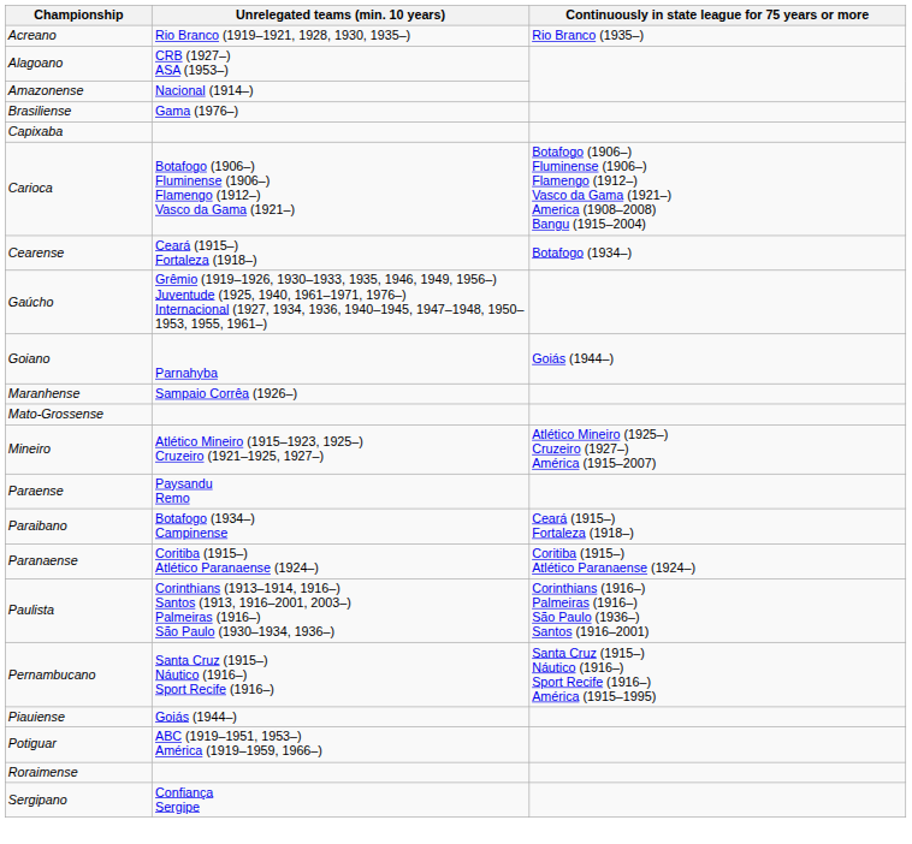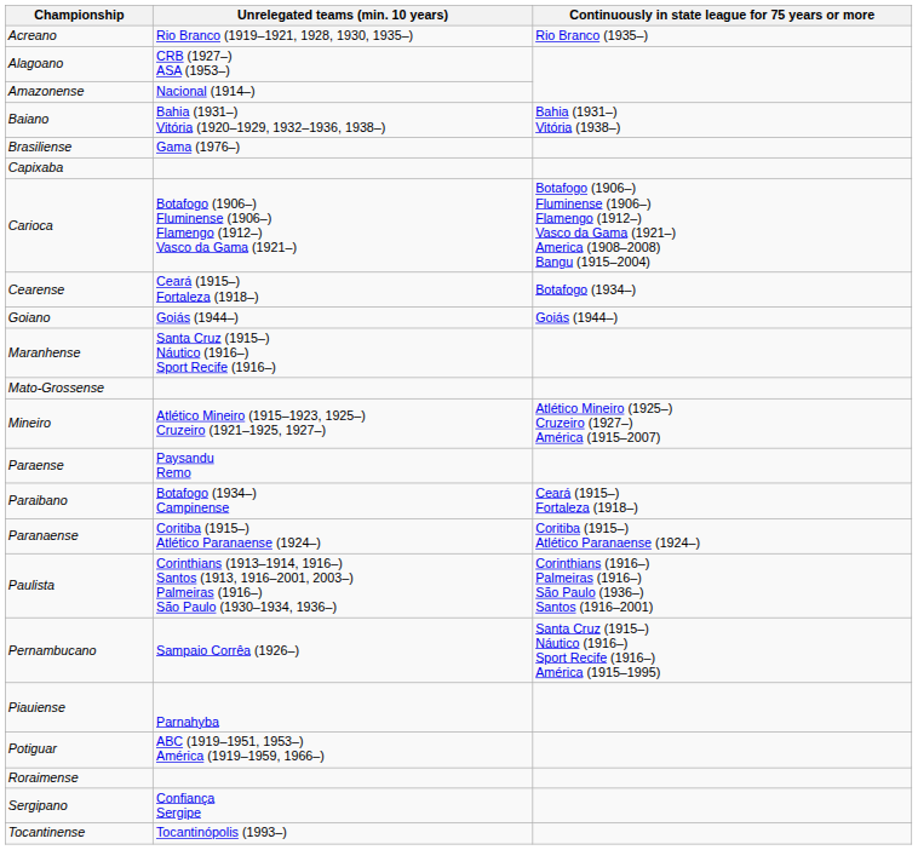 <table class="wikitable">
 <tr>
 <th width=175px>Championship</th>
 <th width=460px>Unrelegated teams (min. 10 years)</th>
 <th width=460px>Continuously in state league for 75 years or more</th>
 </tr>
 <tr>
 <td><em>Acreano</em></td>
 <td><a href='#'>Rio Branco</a> (1919–1921, 1928, 1930, 1935–)</td>
 <td><a href='#'>Rio Branco</a> (1935–)</td>
 </tr>
 <tr>
 <td><em>Alagoano</em></td>
 <td><a href='#'>CRB</a> (1927–) <br> <a href='#'>ASA</a> (1953–) <br></td>
 </tr>
 <tr>
 <td><em>Amazonense</em></td>
 <td><a href='#'>Nacional</a> (1914–)</td>
+</tr>
+<tr>
+<td><em>Baiano</em></td>
+<td><a href='#'>Bahia</a> (1931–) <br> <a href='#'>Vitória</a> (1920–1929, 1932–1936, 1938–)</td>
+<td><a href='#'>Bahia</a> (1931–) <br> <a href='#'>Vitória</a> (1938–)</td>
 </tr>
 <tr>
 <td><em>Brasiliense</em></td>
 <td><a href='#'>Gama</a> (1976–) <br></td>
 <td></td>
 </tr>
 <tr>
 <td><em>Capixaba</em></td>
 <td></td>
 </tr>
 <tr>
 <td><em>Carioca</em></td>
 <td><a href='#'>Botafogo</a> (1906–) <br> <a href='#'>Fluminense</a> (1906–) <br> <a href='#'>Flamengo</a> (1912–) <br> <a href='#'>Vasco da Gama</a> (1921–)</td>
 <td><a href='#'>Botafogo</a> (1906–) <br> <a href='#'>Fluminense</a> (1906–) <br> <a href='#'>Flamengo</a> (1912–) <br> <a href='#'>Vasco da Gama</a> (1921–) <br> <a href='#'>America</a> (1908–2008) <br> <a href='#'>Bangu</a> (1915–2004)</td>
 </tr>
 <tr>
 <td><em>Cearense</em></td>
 <td><a href='#'>Ceará</a> (1915–) <br> <a href='#'>Fortaleza</a> (1918–)</td>
 <td><a href='#'>Botafogo</a> (1934–)</td>
 </tr>
 <tr>
-<td><em>Gaúcho</em></td>
-<td><a href='#'>Grêmio</a> (1919–1926, 1930–1933, 1935, 1946, 1949, 1956–) <br> <a href='#'>Juventude</a> (1925, 1940, 1961–1971, 1976–) <br> <a href='#'>Internacional</a> (1927, 1934, 1936, 1940–1945, 1947–1948, 1950–1953, 1955, 1961–)</td>
-<td></td>
-</tr>
-<tr>
 <td><em>Goiano</em></td>
-<td><br><br> <a href='#'>Parnahyba</a></td>
+<td><a href='#'>Goiás</a> (1944–)</td>
 <td><a href='#'>Goiás</a> (1944–)</td>
 </tr>
 <tr>
 <td><em>Maranhense</em></td>
-<td><a href='#'>Sampaio Corrêa</a> (1926–)</td>
+<td><a href='#'>Santa Cruz</a> (1915–) <br> <a href='#'>Náutico</a> (1916–) <br> <a href='#'>Sport Recife</a> (1916–)</td>
 <td></td>
 </tr>
 <tr>
 <td><em>Mato-Grossense</em></td>
 <td></td>
 <td></td>
 </tr>
 <tr>
 <td><em>Mineiro</em></td>
 <td><a href='#'>Atlético Mineiro</a> (1915–1923, 1925–) <br> <a href='#'>Cruzeiro</a> (1921–1925, 1927–)</td>
 <td><a href='#'>Atlético Mineiro</a> (1925–) <br> <a href='#'>Cruzeiro</a> (1927–) <br> <a href='#'>América</a> (1915–2007)</td>
 </tr>
 <tr>
 <td><em>Paraense</em></td>
 <td><a href='#'>Paysandu</a> <br> <a href='#'>Remo</a></td>
 <td></td>
 </tr>
 <tr>
 <td><em>Paraibano</em></td>
 <td><a href='#'>Botafogo</a> (1934–) <br> <a href='#'>Campinense</a> <br></td>
 <td><a href='#'>Ceará</a> (1915–) <br> <a href='#'>Fortaleza</a> (1918–)</td>
 </tr>
 <tr>
 <td><em>Paranaense</em></td>
 <td><a href='#'>Coritiba</a> (1915–) <br> <a href='#'>Atlético Paranaense</a> (1924–)</td>
 <td><a href='#'>Coritiba</a> (1915–) <br> <a href='#'>Atlético Paranaense</a> (1924–)</td>
 </tr>
 <tr>
 <td><em>Paulista</em></td>
 <td><a href='#'>Corinthians</a> (1913–1914, 1916–) <br> <a href='#'>Santos</a> (1913, 1916–2001, 2003–) <br> <a href='#'>Palmeiras</a> (1916–) <br> <a href='#'>São Paulo</a> (1930–1934, 1936–)</td>
 <td><a href='#'>Corinthians</a> (1916–) <br> <a href='#'>Palmeiras</a> (1916–) <br> <a href='#'>São Paulo</a> (1936–) <br> <a href='#'>Santos</a> (1916–2001)</td>
 </tr>
 <tr>
 <td><em>Pernambucano</em></td>
-<td><a href='#'>Santa Cruz</a> (1915–) <br> <a href='#'>Náutico</a> (1916–) <br> <a href='#'>Sport Recife</a> (1916–)</td>
+<td><a href='#'>Sampaio Corrêa</a> (1926–)</td>
 <td><a href='#'>Santa Cruz</a> (1915–) <br> <a href='#'>Náutico</a> (1916–) <br> <a href='#'>Sport Recife</a> (1916–) <br> <a href='#'>América</a> (1915–1995)</td>
 </tr>
 <tr>
 <td><em>Piauiense</em></td>
-<td><a href='#'>Goiás</a> (1944–)</td>
+<td><br><br> <a href='#'>Parnahyba</a></td>
 <td></td>
 </tr>
 <tr>
 <td><em>Potiguar</em></td>
 <td><a href='#'>ABC</a> (1919–1951, 1953–) <br> <a href='#'>América</a> (1919–1959, 1966–)</td>
 <td></td>
 </tr>
 <tr>
 <td><em>Roraimense</em></td>
 <td></td>
 <td></td>
 </tr>
 <tr>
 <td><em>Sergipano</em></td>
 <td><a href='#'>Confiança</a> <br> <a href='#'>Sergipe</a></td>
 <td></td>
 </tr>
+<tr>
+<td><em>Tocantinense</em></td>
+<td><a href='#'>Tocantinópolis</a> (1993–)</td>
+<td></td>
+</tr>
 </table>
